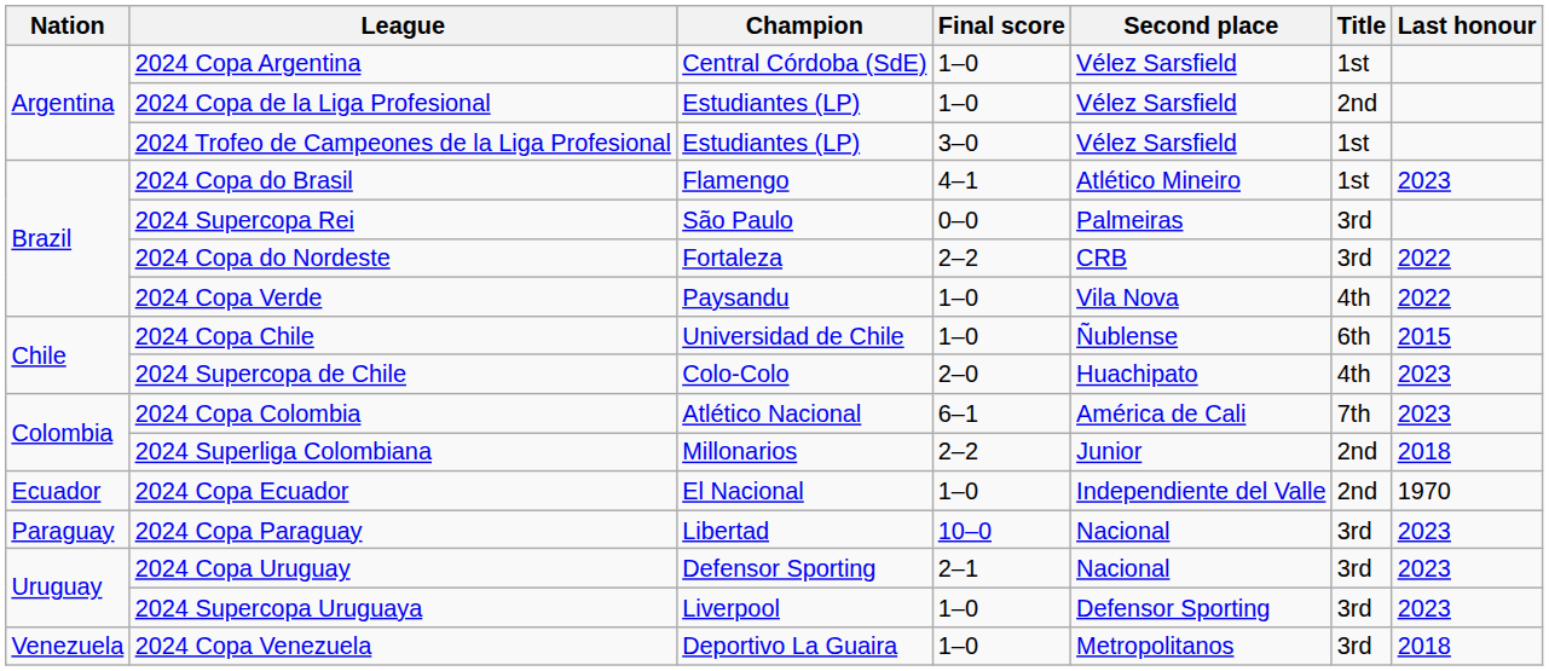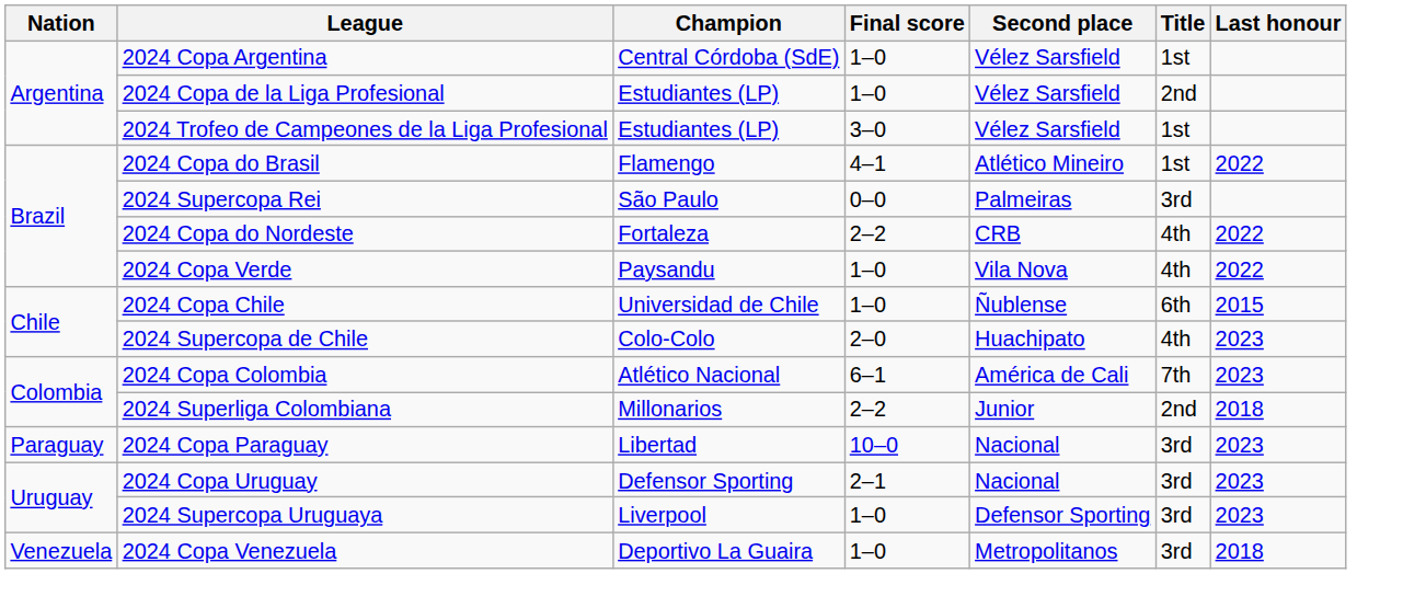 <table class=wikitable style="font-size:14px">
 <tr>
 <th>Nation</th>
 <th>League</th>
 <th>Champion</th>
 <th>Final score</th>
 <th>Second place</th>
 <th data-sort-type="number">Title</th>
 <th>Last honour</th>
 </tr>
 <tr>
 <td align=left rowspan=3> <a href='#'>Argentina</a></td>
 <td align=left><a href='#'>2024 Copa Argentina</a></td>
 <td><a href='#'>Central Córdoba (SdE)</a></td>
 <td>1–0</td>
 <td><a href='#'>Vélez Sarsfield</a></td>
 <td>1st</td>
 <td></td>
 </tr>
 <tr>
 <td align=left><a href='#'>2024 Copa de la Liga Profesional</a></td>
 <td><a href='#'>Estudiantes (LP)</a></td>
 <td>1–0</td>
 <td><a href='#'>Vélez Sarsfield</a></td>
 <td>2nd</td>
 <td></td>
 </tr>
 <tr>
 <td align=left><a href='#'>2024 Trofeo de Campeones de la Liga Profesional</a></td>
 <td><a href='#'>Estudiantes (LP)</a></td>
 <td>3–0</td>
 <td><a href='#'>Vélez Sarsfield</a></td>
 <td>1st</td>
 <td></td>
 </tr>
 <tr>
 <td align=left rowspan=4> <a href='#'>Brazil</a></td>
 <td align=left><a href='#'>2024 Copa do Brasil</a></td>
 <td><a href='#'>Flamengo</a></td>
 <td>4–1</td>
 <td><a href='#'>Atlético Mineiro</a></td>
 <td>1st</td>
-<td><a href='#'>2023</a></td>
+<td><a href='#'>2022</a></td>
 </tr>
 <tr>
 <td align=left><a href='#'>2024 Supercopa Rei</a></td>
 <td><a href='#'>São Paulo</a></td>
 <td>0–0 </td>
 <td><a href='#'>Palmeiras</a></td>
 <td>3rd</td>
 <td></td>
 </tr>
 <tr>
 <td align=left><a href='#'>2024 Copa do Nordeste</a></td>
 <td><a href='#'>Fortaleza</a></td>
 <td>2–2 </td>
 <td><a href='#'>CRB</a></td>
-<td>3rd</td>
+<td>4th</td>
 <td><a href='#'>2022</a></td>
 </tr>
 <tr>
 <td align=left><a href='#'>2024 Copa Verde</a></td>
 <td><a href='#'>Paysandu</a></td>
 <td>1–0</td>
 <td><a href='#'>Vila Nova</a></td>
 <td>4th</td>
 <td><a href='#'>2022</a></td>
 </tr>
 <tr>
 <td align=left rowspan=2> <a href='#'>Chile</a></td>
 <td align=left><a href='#'>2024 Copa Chile</a></td>
 <td><a href='#'>Universidad de Chile</a></td>
 <td>1–0</td>
 <td><a href='#'>Ñublense</a></td>
 <td>6th</td>
 <td><a href='#'>2015</a></td>
 </tr>
 <tr>
 <td align=left><a href='#'>2024 Supercopa de Chile</a></td>
 <td><a href='#'>Colo-Colo</a></td>
 <td>2–0</td>
 <td><a href='#'>Huachipato</a></td>
 <td>4th</td>
 <td><a href='#'>2023</a></td>
 </tr>
 <tr>
 <td align=left rowspan=2> <a href='#'>Colombia</a></td>
 <td align=left><a href='#'>2024 Copa Colombia</a></td>
 <td><a href='#'>Atlético Nacional</a></td>
 <td>6–1</td>
 <td><a href='#'>América de Cali</a></td>
 <td>7th</td>
 <td><a href='#'>2023</a></td>
 </tr>
 <tr>
 <td align=left><a href='#'>2024 Superliga Colombiana</a></td>
 <td><a href='#'>Millonarios</a></td>
 <td>2–2 </td>
 <td><a href='#'>Junior</a></td>
 <td>2nd</td>
 <td><a href='#'>2018</a></td>
 </tr>
 <tr>
-<td align=left rowspan=> <a href='#'>Ecuador</a></td>
-<td align=left><a href='#'>2024 Copa Ecuador</a></td>
-<td><a href='#'>El Nacional</a></td>
-<td>1–0</td>
-<td><a href='#'>Independiente del Valle</a></td>
-<td>2nd</td>
-<td>1970</td>
-</tr>
-<tr>
 <td align=left rowspan=> <a href='#'>Paraguay</a></td>
 <td align=left><a href='#'>2024 Copa Paraguay</a></td>
 <td><a href='#'>Libertad</a></td>
 <td><a href='#'>10–0</a></td>
 <td><a href='#'>Nacional</a></td>
 <td>3rd</td>
 <td><a href='#'>2023</a></td>
 </tr>
 <tr>
 <td align=left rowspan=2> <a href='#'>Uruguay</a></td>
 <td align=left><a href='#'>2024 Copa Uruguay</a></td>
 <td><a href='#'>Defensor Sporting</a></td>
 <td>2–1</td>
 <td><a href='#'>Nacional</a></td>
 <td>3rd</td>
 <td><a href='#'>2023</a></td>
 </tr>
 <tr>
 <td align=left><a href='#'>2024 Supercopa Uruguaya</a></td>
 <td><a href='#'>Liverpool</a></td>
 <td>1–0</td>
 <td><a href='#'>Defensor Sporting</a></td>
 <td>3rd</td>
 <td><a href='#'>2023</a></td>
 </tr>
 <tr>
 <td align=left> <a href='#'>Venezuela</a></td>
 <td align=left><a href='#'>2024 Copa Venezuela</a></td>
 <td><a href='#'>Deportivo La Guaira</a></td>
 <td>1–0</td>
 <td><a href='#'>Metropolitanos</a></td>
 <td>3rd</td>
 <td><a href='#'>2018</a></td>
 </tr>
 </table>
